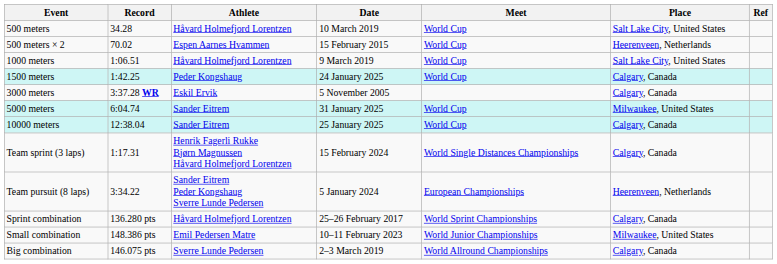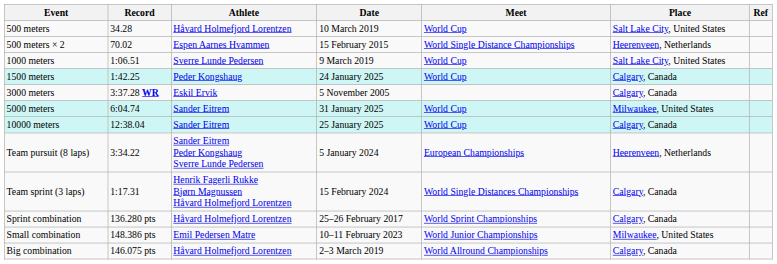 <table class="wikitable" style="font-size:95%; width: 95%;">
 <tr>
 <th>Event</th>
 <th>Record</th>
 <th>Athlete</th>
 <th>Date</th>
 <th>Meet</th>
 <th>Place</th>
 <th>Ref</th>
 </tr>
 <tr>
 <td>500 meters</td>
 <td>34.28</td>
 <td><a href='#'>Håvard Holmefjord Lorentzen</a></td>
 <td>10 March 2019</td>
 <td><a href='#'>World Cup</a></td>
 <td><a href='#'>Salt Lake City</a>, United States</td>
 <td></td>
 </tr>
 <tr>
 <td>500 meters × 2</td>
 <td>70.02</td>
 <td><a href='#'>Espen Aarnes Hvammen</a></td>
 <td>15 February 2015</td>
-<td><a href='#'>World Cup</a></td>
+<td><a href='#'>World Single Distance Championships</a></td>
 <td><a href='#'>Heerenveen</a>, Netherlands</td>
 <td></td>
 </tr>
 <tr>
 <td>1000 meters</td>
 <td>1:06.51</td>
-<td><a href='#'>Håvard Holmefjord Lorentzen</a></td>
+<td><a href='#'>Sverre Lunde Pedersen</a></td>
 <td>9 March 2019</td>
 <td><a href='#'>World Cup</a></td>
 <td><a href='#'>Salt Lake City</a>, United States</td>
 <td></td>
 </tr>
 <tr bgcolor=#CEF6F5>
 <td>1500 meters</td>
 <td>1:42.25</td>
 <td><a href='#'>Peder Kongshaug</a></td>
 <td>24 January 2025</td>
 <td><a href='#'>World Cup</a></td>
 <td><a href='#'>Calgary</a>, Canada</td>
 <td></td>
 </tr>
 <tr>
 <td>3000 meters</td>
 <td>3:37.28 <strong><a href='#'>WR</a></strong></td>
 <td><a href='#'>Eskil Ervik</a></td>
 <td>5 November 2005</td>
 <td></td>
 <td><a href='#'>Calgary</a>, Canada</td>
 <td></td>
 </tr>
 <tr bgcolor=#CEF6F5>
 <td>5000 meters</td>
 <td>6:04.74</td>
 <td><a href='#'>Sander Eitrem</a></td>
 <td>31 January 2025</td>
 <td><a href='#'>World Cup</a></td>
 <td><a href='#'>Milwaukee</a>, United States</td>
 <td></td>
 </tr>
 <tr bgcolor=#CEF6F5>
 <td>10000 meters</td>
 <td>12:38.04</td>
 <td><a href='#'>Sander Eitrem</a></td>
 <td>25 January 2025</td>
 <td><a href='#'>World Cup</a></td>
 <td><a href='#'>Calgary</a>, Canada</td>
 <td></td>
 </tr>
 <tr>
+<td>Team pursuit (8 laps)</td>
+<td>3:34.22</td>
+<td><a href='#'>Sander Eitrem</a><br><a href='#'>Peder Kongshaug</a><br><a href='#'>Sverre Lunde Pedersen</a></td>
+<td>5 January 2024</td>
+<td><a href='#'>European Championships</a></td>
+<td><a href='#'>Heerenveen</a>, Netherlands</td>
+<td></td>
+</tr>
+<tr>
 <td>Team sprint (3 laps)</td>
 <td>1:17.31</td>
 <td><a href='#'>Henrik Fagerli Rukke</a><br><a href='#'>Bjørn Magnussen</a><br><a href='#'>Håvard Holmefjord Lorentzen</a></td>
 <td>15 February 2024</td>
 <td><a href='#'>World Single Distances Championships</a></td>
 <td><a href='#'>Calgary</a>, Canada</td>
-<td></td>
-</tr>
-<tr>
-<td>Team pursuit (8 laps)</td>
-<td>3:34.22</td>
-<td><a href='#'>Sander Eitrem</a><br><a href='#'>Peder Kongshaug</a><br><a href='#'>Sverre Lunde Pedersen</a></td>
-<td>5 January 2024</td>
-<td><a href='#'>European Championships</a></td>
-<td><a href='#'>Heerenveen</a>, Netherlands</td>
 <td></td>
 </tr>
 <tr>
 <td>Sprint combination</td>
 <td>136.280 pts</td>
 <td><a href='#'>Håvard Holmefjord Lorentzen</a></td>
 <td>25–26 February 2017</td>
 <td><a href='#'>World Sprint Championships</a></td>
 <td><a href='#'>Calgary</a>, Canada</td>
 <td></td>
 </tr>
 <tr>
 <td>Small combination</td>
 <td>148.386 pts</td>
 <td><a href='#'>Emil Pedersen Matre</a></td>
 <td>10–11 February 2023</td>
 <td><a href='#'>World Junior Championships</a></td>
 <td><a href='#'>Milwaukee</a>, United States</td>
 <td></td>
 </tr>
 <tr>
 <td>Big combination</td>
 <td>146.075 pts</td>
-<td><a href='#'>Sverre Lunde Pedersen</a></td>
+<td><a href='#'>Håvard Holmefjord Lorentzen</a></td>
 <td>2–3 March 2019</td>
 <td><a href='#'>World Allround Championships</a></td>
 <td><a href='#'>Calgary</a>, Canada</td>
 <td></td>
 </tr>
 </table>
